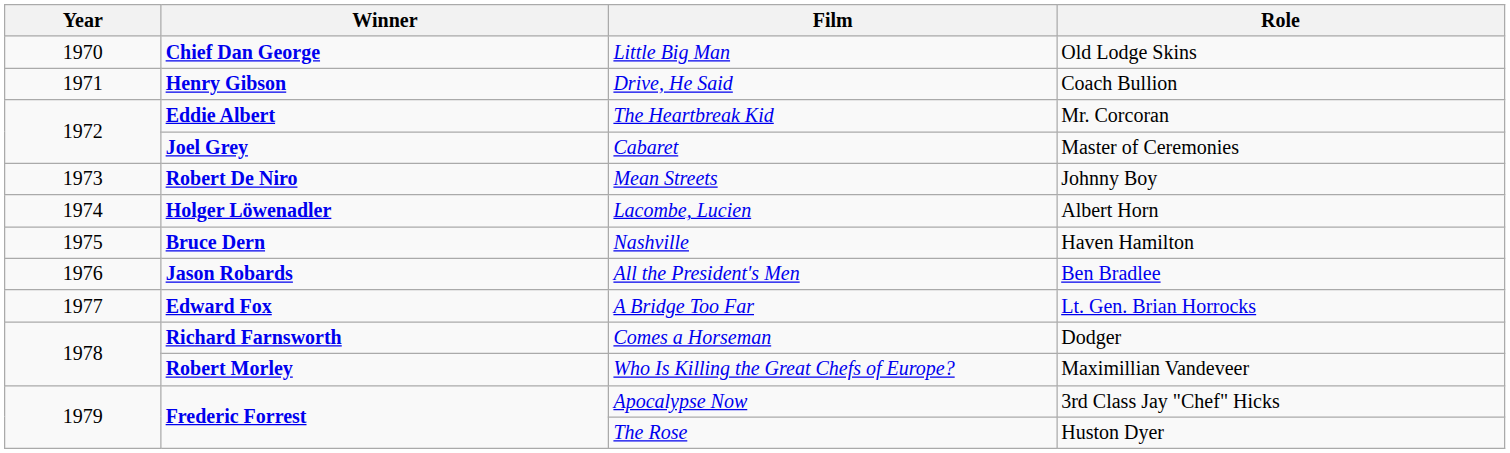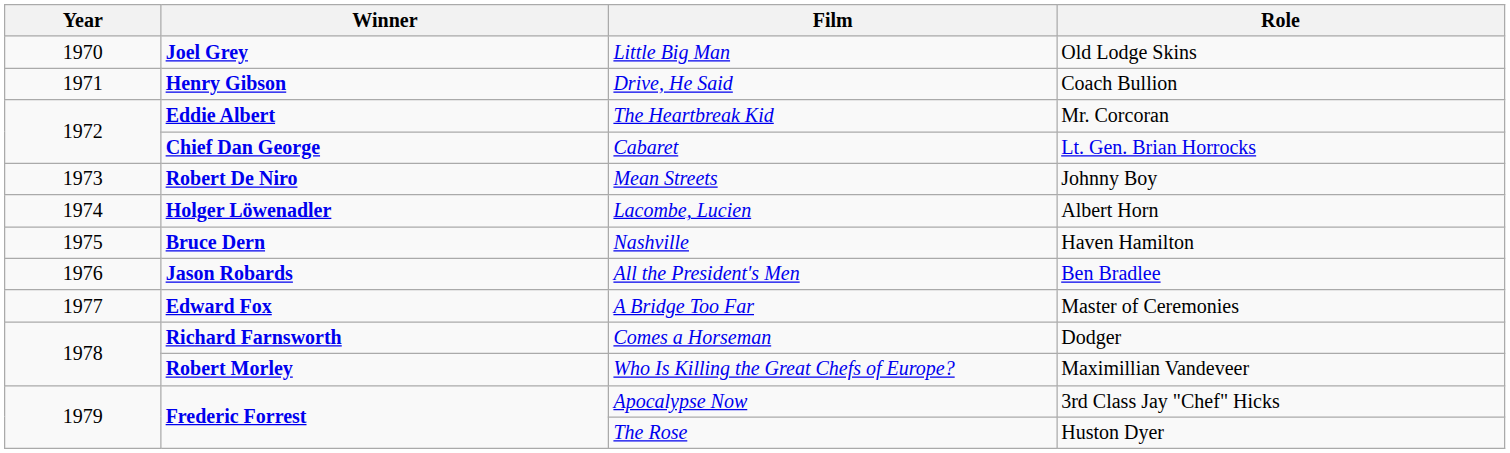 <table class="wikitable" width="95%" cellpadding="5">
 <tr>
 <th width="100"><strong>Year</strong></th>
 <th width="300"><strong>Winner</strong></th>
 <th width="300"><strong>Film</strong></th>
 <th width="300"><strong>Role</strong></th>
 </tr>
 <tr>
 <td style="text-align:center;">1970</td>
-<td><strong><a href='#'>Chief Dan George</a></strong></td>
+<td><strong><a href='#'>Joel Grey</a></strong></td>
 <td><em><a href='#'>Little Big Man</a></em></td>
 <td>Old Lodge Skins</td>
 </tr>
 <tr>
 <td style="text-align:center;">1971</td>
 <td><strong><a href='#'>Henry Gibson</a></strong></td>
 <td><em><a href='#'>Drive, He Said</a></em></td>
 <td>Coach Bullion</td>
 </tr>
 <tr>
 <td rowspan="2" style="text-align:center;">1972</td>
 <td><strong><a href='#'>Eddie Albert</a></strong></td>
 <td><em><a href='#'>The Heartbreak Kid</a></em></td>
 <td>Mr. Corcoran</td>
 </tr>
 <tr>
-<td><strong><a href='#'>Joel Grey</a></strong></td>
+<td><strong><a href='#'>Chief Dan George</a></strong></td>
 <td><em><a href='#'>Cabaret</a></em></td>
-<td>Master of Ceremonies</td>
+<td><a href='#'>Lt. Gen. Brian Horrocks</a></td>
 </tr>
 <tr>
 <td style="text-align:center;">1973</td>
 <td><strong><a href='#'>Robert De Niro</a></strong></td>
 <td><em><a href='#'>Mean Streets</a></em></td>
 <td>Johnny Boy</td>
 </tr>
 <tr>
 <td style="text-align:center;">1974</td>
 <td><strong><a href='#'>Holger Löwenadler</a></strong></td>
 <td><em><a href='#'>Lacombe, Lucien</a></em></td>
 <td>Albert Horn</td>
 </tr>
 <tr>
 <td style="text-align:center;">1975</td>
 <td><strong><a href='#'>Bruce Dern</a></strong></td>
 <td><em><a href='#'>Nashville</a></em></td>
 <td>Haven Hamilton</td>
 </tr>
 <tr>
 <td style="text-align:center;">1976</td>
 <td><strong><a href='#'>Jason Robards</a></strong></td>
 <td><em><a href='#'>All the President's Men</a></em></td>
 <td><a href='#'>Ben Bradlee</a></td>
 </tr>
 <tr>
 <td style="text-align:center;">1977</td>
 <td><strong><a href='#'>Edward Fox</a></strong></td>
 <td><em><a href='#'>A Bridge Too Far</a></em></td>
-<td><a href='#'>Lt. Gen. Brian Horrocks</a></td>
+<td>Master of Ceremonies</td>
 </tr>
 <tr>
 <td rowspan="2" style="text-align:center;">1978</td>
 <td><strong><a href='#'>Richard Farnsworth</a></strong></td>
 <td><em><a href='#'>Comes a Horseman</a></em></td>
 <td>Dodger</td>
 </tr>
 <tr>
 <td><strong><a href='#'>Robert Morley</a></strong></td>
 <td><em><a href='#'>Who Is Killing the Great Chefs of Europe?</a></em></td>
 <td>Maximillian Vandeveer</td>
 </tr>
 <tr>
 <td rowspan="2" style="text-align:center;">1979</td>
 <td rowspan="2"><strong><a href='#'>Frederic Forrest</a></strong></td>
 <td><em><a href='#'>Apocalypse Now</a></em></td>
 <td>3rd Class Jay "Chef" Hicks</td>
 </tr>
 <tr>
 <td><em><a href='#'>The Rose</a></em></td>
 <td>Huston Dyer</td>
 </tr>
 </table>
